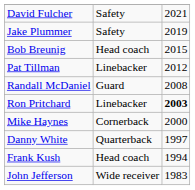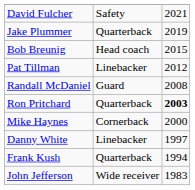 <table class="wikitable">
 <tr>
 </tr>
 <tr>
 <td><a href='#'>David Fulcher</a></td>
 <td>Safety</td>
 <td>2021</td>
 </tr>
 <tr>
 <td><a href='#'>Jake Plummer</a></td>
-<td>Safety</td>
+<td>Quarterback</td>
 <td>2019</td>
 </tr>
 <tr>
 <td><a href='#'>Bob Breunig</a></td>
 <td>Head coach</td>
 <td>2015</td>
 </tr>
 <tr>
 <td><a href='#'>Pat Tillman</a></td>
 <td>Linebacker</td>
 <td>2012</td>
 </tr>
 <tr>
 <td><a href='#'>Randall McDaniel</a></td>
 <td>Guard</td>
 <td>2008</td>
 </tr>
 <tr>
 <td><a href='#'>Ron Pritchard</a></td>
-<td>Linebacker</td>
+<td>Quarterback</td>
 <td><strong>2003</strong></td>
 </tr>
 <tr>
 <td><a href='#'>Mike Haynes</a></td>
 <td>Cornerback</td>
 <td>2000</td>
 </tr>
 <tr>
 <td><a href='#'>Danny White</a></td>
-<td>Quarterback</td>
+<td>Linebacker</td>
 <td>1997</td>
 </tr>
 <tr>
 <td><a href='#'>Frank Kush</a></td>
-<td>Head coach</td>
+<td>Quarterback</td>
 <td>1994</td>
 </tr>
 <tr>
 <td><a href='#'>John Jefferson</a></td>
 <td>Wide receiver</td>
 <td>1983</td>
 </tr>
 </table>
